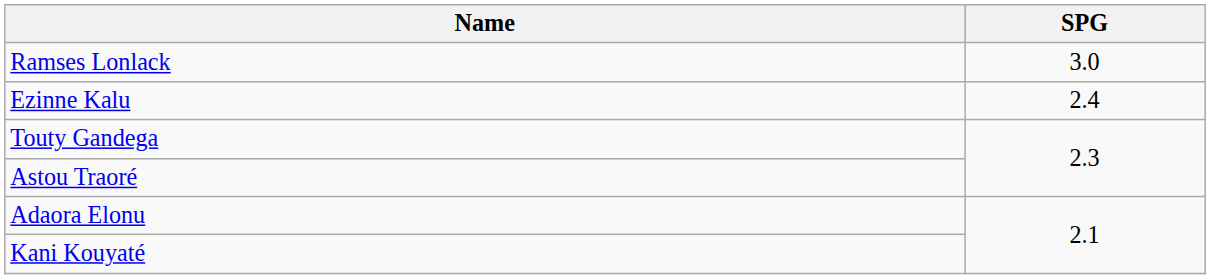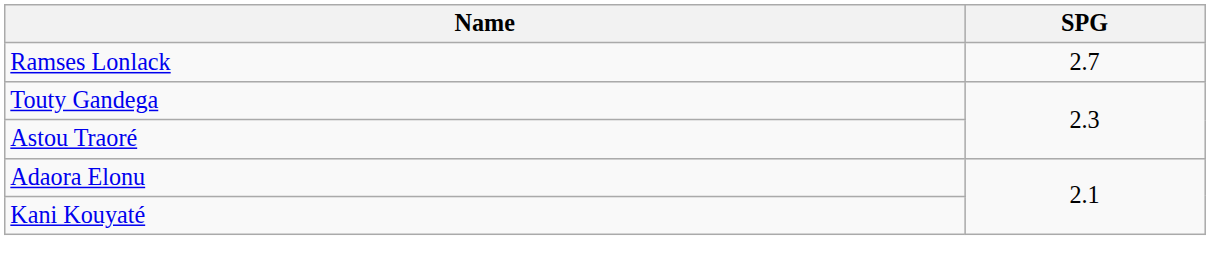 <table class=wikitable width="90%">
 <tr>
 <th width="80%">Name</th>
 <th width="20%">SPG</th>
 </tr>
 <tr>
 <td> <a href='#'>Ramses Lonlack</a></td>
-<td align=center>3.0</td>
-</tr>
-<tr>
-<td> <a href='#'>Ezinne Kalu</a></td>
-<td align=center>2.4</td>
+<td align=center>2.7</td>
 </tr>
 <tr>
 <td> <a href='#'>Touty Gandega</a></td>
 <td align=center rowspan=2>2.3</td>
 </tr>
 <tr>
 <td> <a href='#'>Astou Traoré</a></td>
 </tr>
 <tr>
 <td> <a href='#'>Adaora Elonu</a></td>
 <td align=center rowspan=2>2.1</td>
 </tr>
 <tr>
 <td> <a href='#'>Kani Kouyaté</a></td>
 </tr>
 </table>
